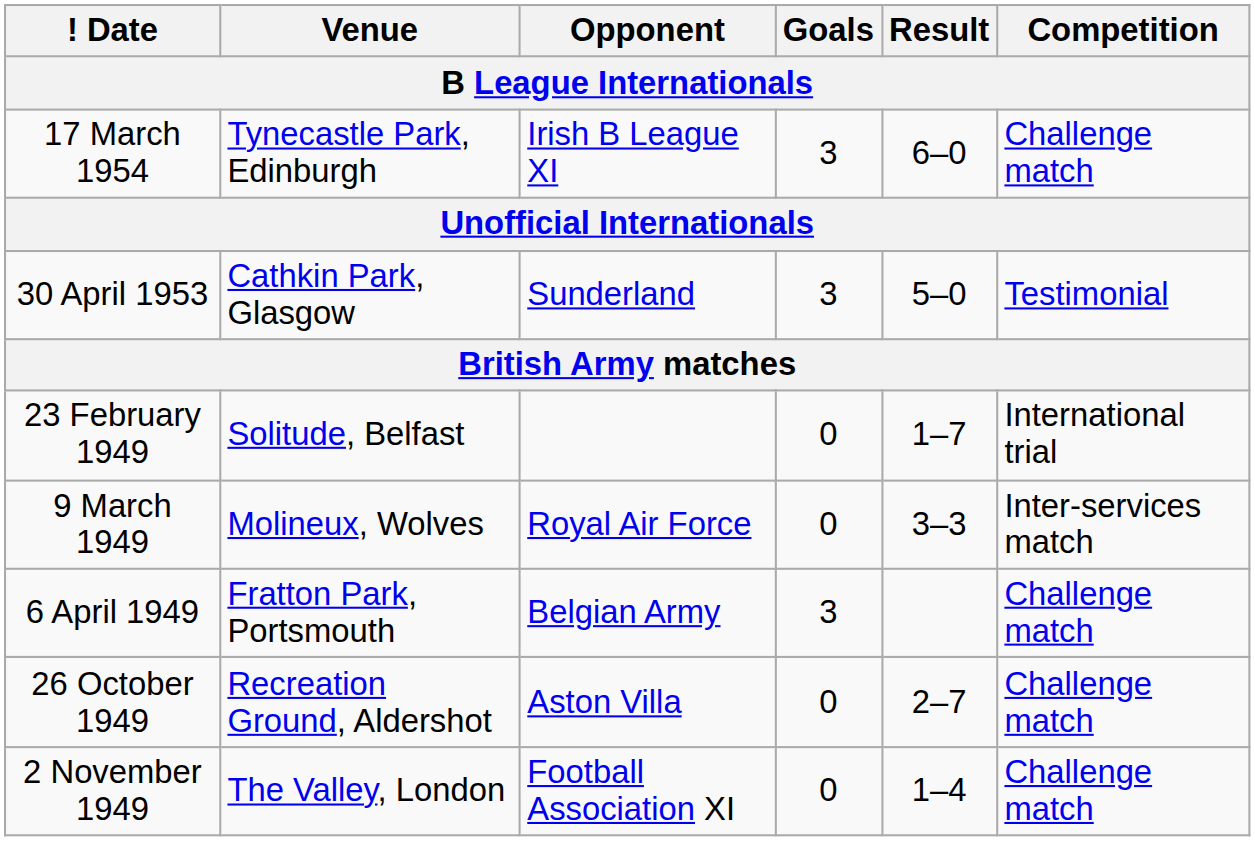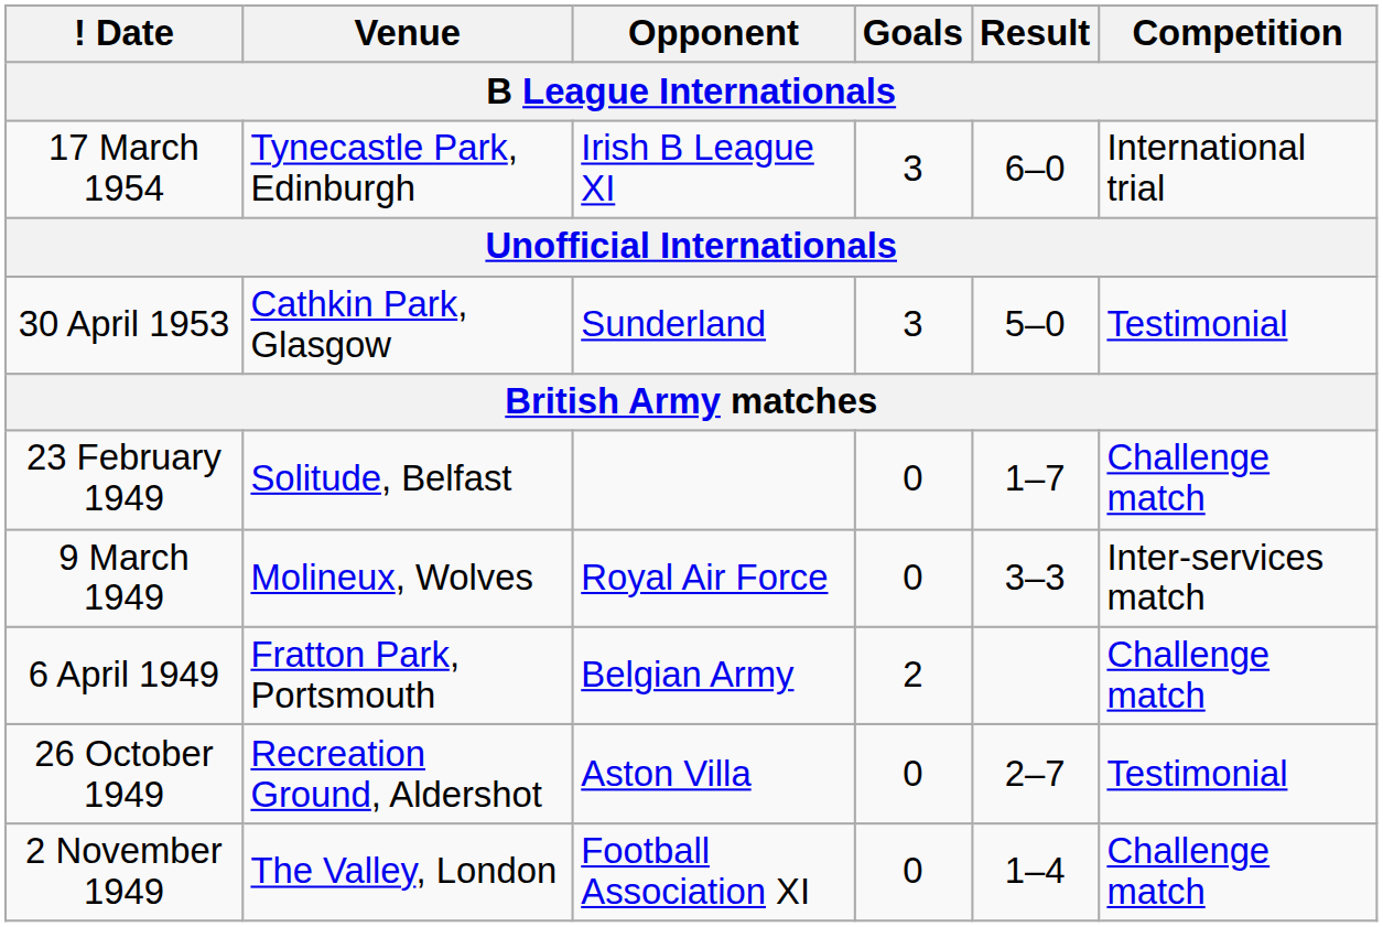 <table class="wikitable">
 <tr>
 <th>! Date</th>
 <th>Venue</th>
 <th>Opponent</th>
 <th>Goals</th>
 <th>Result</th>
 <th>Competition</th>
 </tr>
 <tr>
 <th colspan = "7">B <a href='#'>League Internationals</a></th>
 </tr>
 <tr>
 <td align=center>17 March 1954</td>
 <td><a href='#'>Tynecastle Park</a>, Edinburgh</td>
 <td> <a href='#'>Irish B League XI</a></td>
 <td align=center>3</td>
 <td align=center>6–0</td>
-<td><a href='#'>Challenge match</a></td>
+<td>International trial</td>
 </tr>
 <tr>
 <th colspan = "7"><a href='#'>Unofficial Internationals</a></th>
 </tr>
 <tr>
 <td align=center>30 April 1953</td>
 <td><a href='#'>Cathkin Park</a>, Glasgow</td>
 <td> <a href='#'>Sunderland</a></td>
 <td align=center>3</td>
 <td align=center>5–0</td>
 <td><a href='#'>Testimonial</a></td>
 </tr>
 <tr>
 <th colspan = "6"><a href='#'>British Army</a> matches</th>
 </tr>
 <tr>
 <td align=center>23 February 1949</td>
 <td><a href='#'>Solitude</a>, Belfast</td>
 <td></td>
 <td align=center>0</td>
 <td align=center>1–7</td>
-<td>International trial</td>
+<td><a href='#'>Challenge match</a></td>
 </tr>
 <tr>
 <td align=center>9 March 1949</td>
 <td><a href='#'>Molineux</a>, Wolves</td>
 <td> <a href='#'>Royal Air Force</a></td>
 <td align=center>0</td>
 <td align=center>3–3</td>
 <td>Inter-services match</td>
 </tr>
 <tr>
 <td align=center>6 April 1949</td>
 <td><a href='#'>Fratton Park</a>, Portsmouth</td>
 <td> <a href='#'>Belgian Army</a></td>
-<td align=center>3</td>
+<td align=center>2</td>
 <td align=center></td>
 <td><a href='#'>Challenge match</a></td>
 </tr>
 <tr>
 <td align=center>26 October 1949</td>
 <td><a href='#'>Recreation Ground</a>, Aldershot</td>
 <td> <a href='#'>Aston Villa</a></td>
 <td align=center>0</td>
 <td align=center>2–7</td>
-<td><a href='#'>Challenge match</a></td>
+<td><a href='#'>Testimonial</a></td>
 </tr>
 <tr>
 <td align=center>2 November 1949</td>
 <td><a href='#'>The Valley</a>, London</td>
 <td> <a href='#'>Football Association</a> XI</td>
 <td align=center>0</td>
 <td align=center>1–4</td>
 <td><a href='#'>Challenge match</a></td>
 </tr>
 </table>
